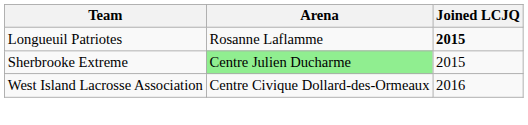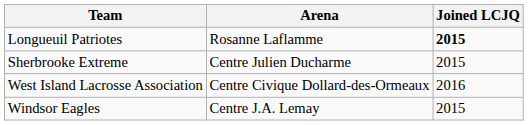 <table class="wikitable">
 <tr>
 <th>Team</th>
 <th>Arena</th>
 <th>Joined LCJQ</th>
 </tr>
 <tr>
 <td>Longueuil Patriotes</td>
 <td>Rosanne Laflamme</td>
 <td><strong>2015</strong></td>
 </tr>
 <tr>
 <td>Sherbrooke Extreme</td>
-<td style="background: lightgreen;">Centre Julien Ducharme</td>
+<td>Centre Julien Ducharme</td>
 <td>2015</td>
 </tr>
 <tr>
 <td>West Island Lacrosse Association</td>
 <td>Centre Civique Dollard-des-Ormeaux</td>
 <td>2016</td>
 </tr>
+<tr>
+<td>Windsor Eagles</td>
+<td>Centre J.A. Lemay</td>
+<td>2015</td>
+</tr>
 </table>
